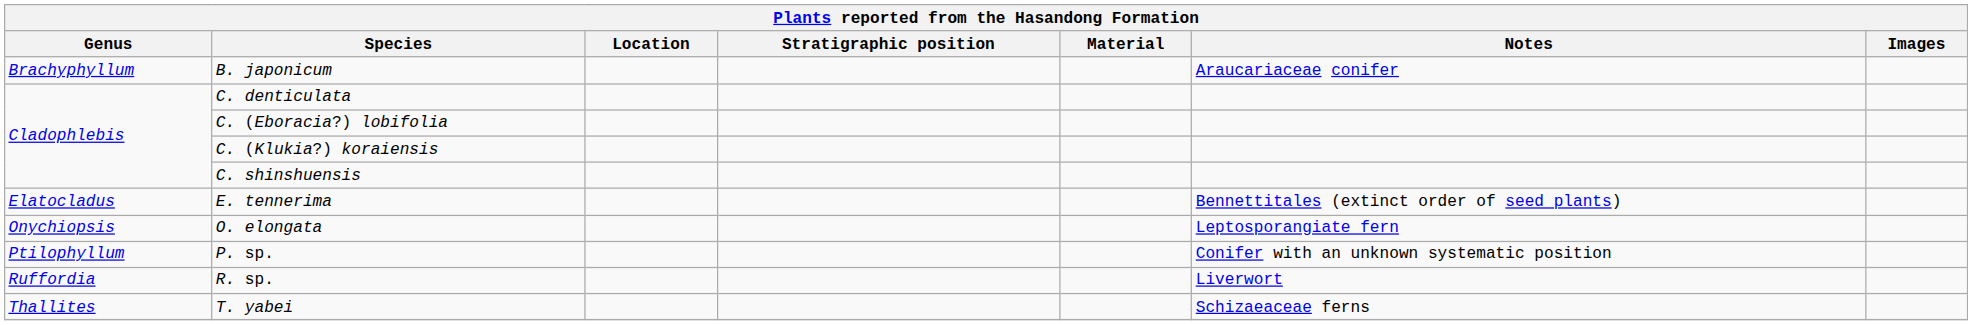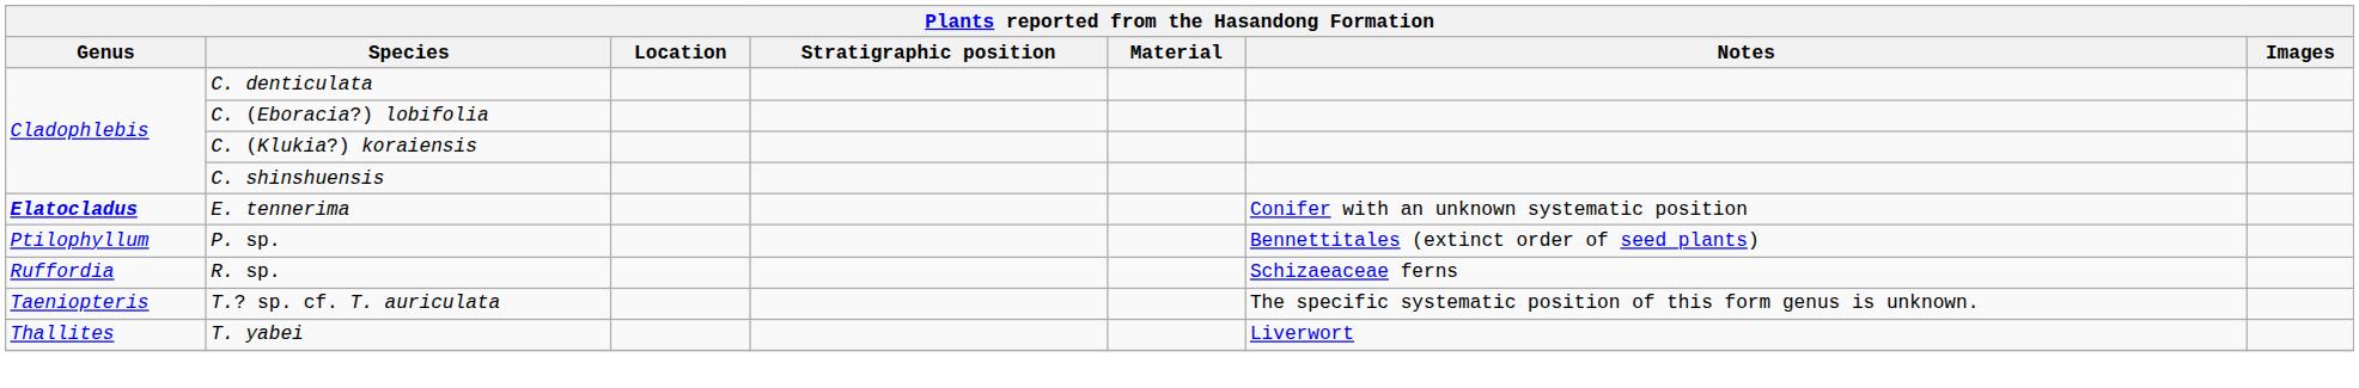 <table class="wikitable" align="center" width="100%">
 <tr>
 <th colspan="7" align="center"><strong><a href='#'>Plants</a> reported from the Hasandong Formation</strong></th>
 </tr>
 <tr>
 <th>Genus</th>
 <th>Species</th>
 <th>Location</th>
 <th>Stratigraphic position</th>
 <th>Material</th>
 <th>Notes</th>
 <th>Images</th>
-</tr>
-<tr>
-<td><em><a href='#'>Brachyphyllum</a></em></td>
-<td><em>B. japonicum</em></td>
-<td></td>
-<td></td>
-<td></td>
-<td><a href='#'>Araucariaceae</a> <a href='#'>conifer</a></td>
-<td></td>
 </tr>
 <tr>
 <td rowspan="4"><em><a href='#'>Cladophlebis</a></em></td>
 <td><em>C. denticulata</em></td>
 <td></td>
 <td></td>
 <td></td>
 <td></td>
 <td></td>
 </tr>
 <tr>
 <td><em>C.</em> (<em>Eboracia</em>?) <em>lobifolia</em></td>
 <td></td>
 <td></td>
 <td></td>
 <td></td>
 <td></td>
 </tr>
 <tr>
 <td><em>C.</em> (<em>Klukia</em>?) <em>koraiensis</em></td>
 <td></td>
 <td></td>
 <td></td>
 <td></td>
 <td></td>
 </tr>
 <tr>
 <td><em>C. shinshuensis</em></td>
 <td></td>
 <td></td>
 <td></td>
 <td></td>
 <td></td>
 </tr>
 <tr>
-<td><em><a href='#'>Elatocladus</a></em></td>
+<td><strong><em><a href='#'>Elatocladus</a></em></strong></td>
 <td><em>E. tennerima</em></td>
 <td></td>
 <td></td>
 <td></td>
-<td><a href='#'>Bennettitales</a> (extinct order of <a href='#'>seed plants</a>)</td>
-<td></td>
-</tr>
-<tr>
-<td><em><a href='#'>Onychiopsis</a></em></td>
-<td><em>O. elongata</em></td>
-<td></td>
-<td></td>
-<td></td>
-<td><a href='#'>Leptosporangiate fern</a></td>
+<td><a href='#'>Conifer</a> with an unknown systematic position</td>
 <td></td>
 </tr>
 <tr>
 <td><em><a href='#'>Ptilophyllum</a></em></td>
 <td><em>P.</em> sp.</td>
 <td></td>
 <td></td>
 <td></td>
-<td><a href='#'>Conifer</a> with an unknown systematic position</td>
+<td><a href='#'>Bennettitales</a> (extinct order of <a href='#'>seed plants</a>)</td>
 <td></td>
 </tr>
 <tr>
 <td><em><a href='#'>Ruffordia</a></em></td>
 <td><em>R.</em> sp.</td>
 <td></td>
 <td></td>
 <td></td>
-<td><a href='#'>Liverwort</a></td>
+<td><a href='#'>Schizaeaceae</a> ferns</td>
+<td></td>
+</tr>
+<tr>
+<td><em><a href='#'>Taeniopteris</a></em></td>
+<td><em>T.</em>? sp. cf. <em>T. auriculata</em></td>
+<td></td>
+<td></td>
+<td></td>
+<td>The specific systematic position of this form genus is unknown.</td>
 <td></td>
 </tr>
 <tr>
 <td><em><a href='#'>Thallites</a></em></td>
 <td><em>T. yabei</em></td>
 <td></td>
 <td></td>
 <td></td>
-<td><a href='#'>Schizaeaceae</a> ferns</td>
+<td><a href='#'>Liverwort</a></td>
 <td></td>
 </tr>
 <tr>
 </tr>
 </table>
